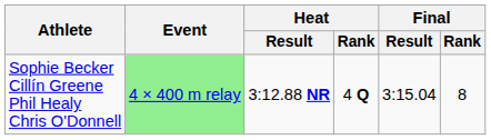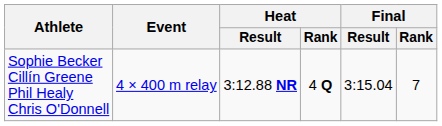 <table class="wikitable" style="font-size:90%">
 <tr>
 <th rowspan="2">Athlete</th>
 <th rowspan="2">Event</th>
 <th colspan="2">Heat</th>
 <th colspan="2">Final</th>
 </tr>
 <tr style="font-size:95%">
 <th>Result</th>
 <th>Rank</th>
 <th>Result</th>
 <th>Rank</th>
 </tr>
 <tr align="center">
 <td align="left"><a href='#'>Sophie Becker</a><br><a href='#'>Cillín Greene</a><br><a href='#'>Phil Healy</a><br><a href='#'>Chris O'Donnell</a></td>
-<td align="left" style="background: lightgreen;"><a href='#'>4 × 400 m relay</a></td>
+<td align="left"><a href='#'>4 × 400 m relay</a></td>
 <td>3:12.88 <strong><a href='#'>NR</a></strong></td>
 <td>4 <strong>Q</strong></td>
 <td>3:15.04</td>
-<td>8</td>
+<td>7</td>
 </tr>
 </table>
